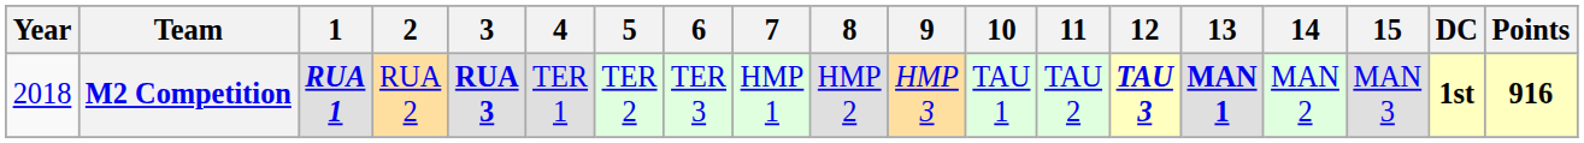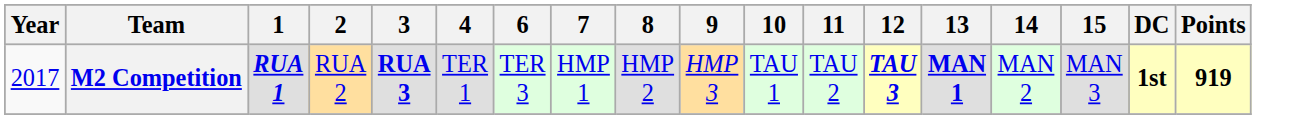 <table class="wikitable" style="text-align:center; font-size:85%">
 <tr>
 <th>Year</th>
 <th>Team</th>
 <th>1</th>
 <th>2</th>
 <th>3</th>
 <th>4</th>
-<th>5</th>
 <th>6</th>
 <th>7</th>
 <th>8</th>
 <th>9</th>
 <th>10</th>
 <th>11</th>
 <th>12</th>
 <th>13</th>
 <th>14</th>
 <th>15</th>
 <th>DC</th>
 <th>Points</th>
 </tr>
 <tr>
-<td><a href='#'>2018</a></td>
+<td><a href='#'>2017</a></td>
 <th nowrap><a href='#'>M2 Competition</a></th>
 <td style="background:#DFDFDF;"><strong><em><a href='#'>RUA<br>1</a></em></strong><br></td>
 <td style="background:#FFDF9F;"><a href='#'>RUA<br>2</a><br></td>
 <td style="background:#DFDFDF;"><strong><a href='#'>RUA<br>3</a></strong><br></td>
 <td style="background:#DFDFDF;"><a href='#'>TER<br>1</a><br></td>
-<td style="background:#DFFFDF;"><a href='#'>TER<br>2</a><br></td>
 <td style="background:#DFFFDF;"><a href='#'>TER<br>3</a><br></td>
 <td style="background:#DFFFDF;"><a href='#'>HMP<br>1</a><br></td>
 <td style="background:#DFDFDF;"><a href='#'>HMP<br>2</a><br></td>
 <td style="background:#FFDF9F;"><em><a href='#'>HMP<br>3</a></em><br></td>
 <td style="background:#DFFFDF;"><a href='#'>TAU<br>1</a><br></td>
 <td style="background:#DFFFDF;"><a href='#'>TAU<br>2</a><br></td>
 <td style="background:#FFFFBF;"><strong><em><a href='#'>TAU<br>3</a></em></strong><br></td>
 <td style="background:#DFDFDF;"><strong><a href='#'>MAN<br>1</a><br></strong></td>
 <td style="background:#DFFFDF;"><a href='#'>MAN<br>2</a><br></td>
 <td style="background:#DFDFDF;"><a href='#'>MAN<br>3</a><br></td>
 <th style="background:#FFFFBF;">1st</th>
-<th style="background:#FFFFBF;">916</th>
+<th style="background:#FFFFBF;">919</th>
 </tr>
 </table>
